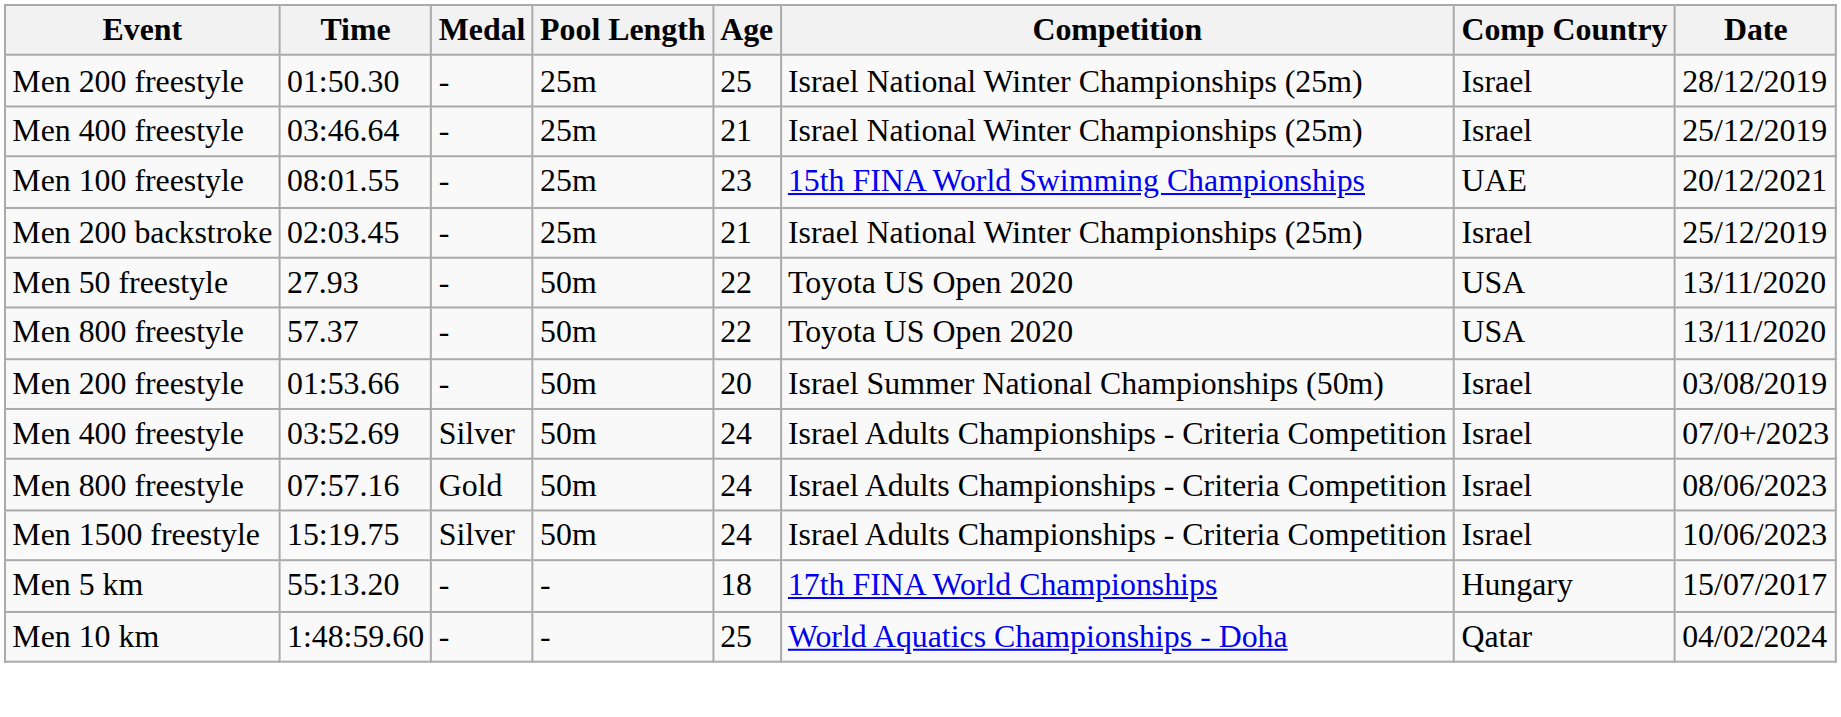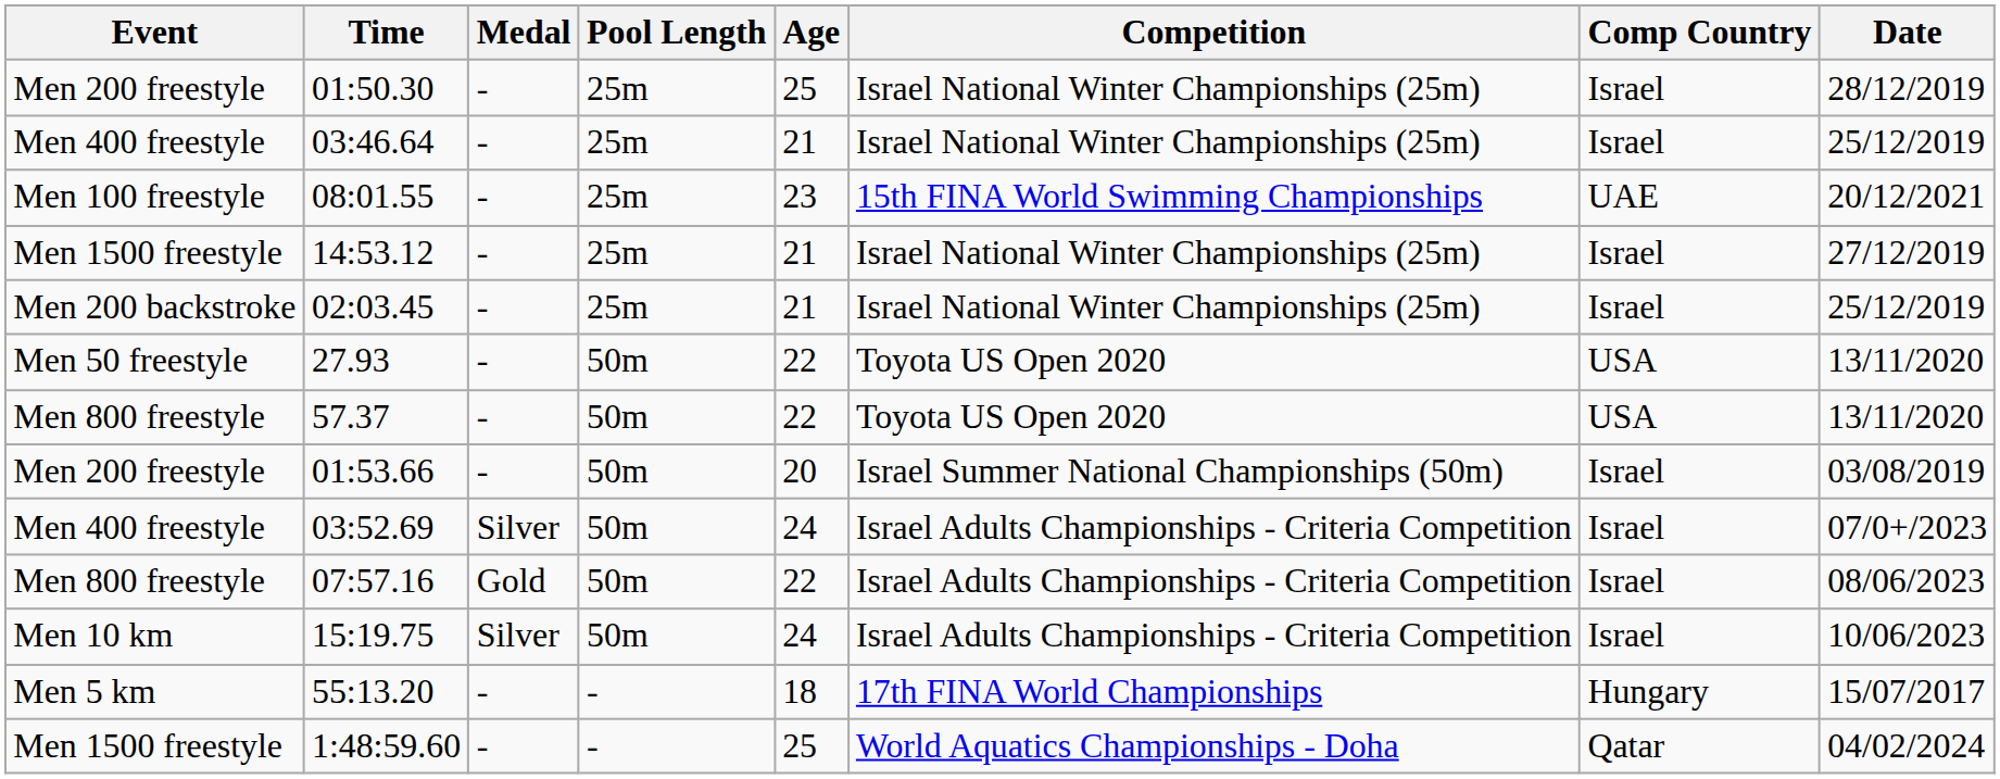 <table class="wikitable">
 <tr>
 <th>Event</th>
 <th>Time</th>
 <th>Medal</th>
 <th>Pool Length</th>
 <th>Age</th>
 <th>Competition</th>
 <th>Comp Country</th>
 <th>Date</th>
 </tr>
 <tr>
 <td>Men 200 freestyle</td>
 <td>01:50.30</td>
 <td>-</td>
 <td>25m</td>
 <td>25</td>
 <td>Israel National Winter Championships (25m)</td>
 <td>Israel</td>
 <td>28/12/2019</td>
 </tr>
 <tr>
 <td>Men 400 freestyle</td>
 <td>03:46.64</td>
 <td>-</td>
 <td>25m</td>
 <td>21</td>
 <td>Israel National Winter Championships (25m)</td>
 <td>Israel</td>
 <td>25/12/2019</td>
 </tr>
 <tr>
 <td>Men 100 freestyle</td>
 <td>08:01.55</td>
 <td>-</td>
 <td>25m</td>
 <td>23</td>
 <td><a href='#'>15th FINA World Swimming Championships</a></td>
 <td>UAE</td>
 <td>20/12/2021</td>
+</tr>
+<tr>
+<td>Men 1500 freestyle</td>
+<td>14:53.12</td>
+<td>-</td>
+<td>25m</td>
+<td>21</td>
+<td>Israel National Winter Championships (25m)</td>
+<td>Israel</td>
+<td>27/12/2019</td>
 </tr>
 <tr>
 <td>Men 200 backstroke</td>
 <td>02:03.45</td>
 <td>-</td>
 <td>25m</td>
 <td>21</td>
 <td>Israel National Winter Championships (25m)</td>
 <td>Israel</td>
 <td>25/12/2019</td>
 </tr>
 <tr>
 <td>Men 50 freestyle</td>
 <td>27.93</td>
 <td>-</td>
 <td>50m</td>
 <td>22</td>
 <td>Toyota US Open 2020</td>
 <td>USA</td>
 <td>13/11/2020</td>
 </tr>
 <tr>
 <td>Men 800 freestyle</td>
 <td>57.37</td>
 <td>-</td>
 <td>50m</td>
 <td>22</td>
 <td>Toyota US Open 2020</td>
 <td>USA</td>
 <td>13/11/2020</td>
 </tr>
 <tr>
 <td>Men 200 freestyle</td>
 <td>01:53.66</td>
 <td>-</td>
 <td>50m</td>
 <td>20</td>
 <td>Israel Summer National Championships (50m)</td>
 <td>Israel</td>
 <td>03/08/2019</td>
 </tr>
 <tr>
 <td>Men 400 freestyle</td>
 <td>03:52.69</td>
 <td>Silver</td>
 <td>50m</td>
 <td>24</td>
 <td>Israel Adults Championships - Criteria Competition</td>
 <td>Israel</td>
 <td>07/0+/2023</td>
 </tr>
 <tr>
 <td>Men 800 freestyle</td>
 <td>07:57.16</td>
 <td>Gold</td>
 <td>50m</td>
-<td>24</td>
+<td>22</td>
 <td>Israel Adults Championships - Criteria Competition</td>
 <td>Israel</td>
 <td>08/06/2023</td>
 </tr>
 <tr>
-<td>Men 1500 freestyle</td>
+<td>Men 10 km</td>
 <td>15:19.75</td>
 <td>Silver</td>
 <td>50m</td>
 <td>24</td>
 <td>Israel Adults Championships - Criteria Competition</td>
 <td>Israel</td>
 <td>10/06/2023</td>
 </tr>
 <tr>
 <td>Men 5 km</td>
 <td>55:13.20</td>
 <td>-</td>
 <td>-</td>
 <td>18</td>
 <td><a href='#'>17th FINA World Championships</a></td>
 <td>Hungary</td>
 <td>15/07/2017</td>
 </tr>
 <tr>
-<td>Men 10 km</td>
+<td>Men 1500 freestyle</td>
 <td>1:48:59.60</td>
 <td>-</td>
 <td>-</td>
 <td>25</td>
 <td><a href='#'>World Aquatics Championships - Doha</a></td>
 <td>Qatar</td>
 <td>04/02/2024</td>
 </tr>
 </table>
